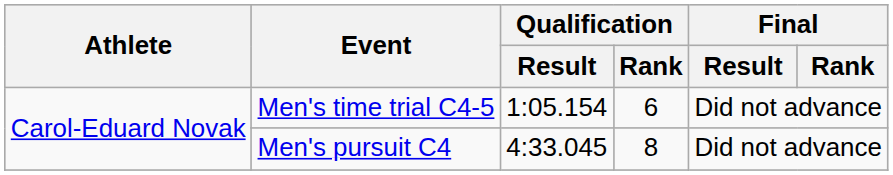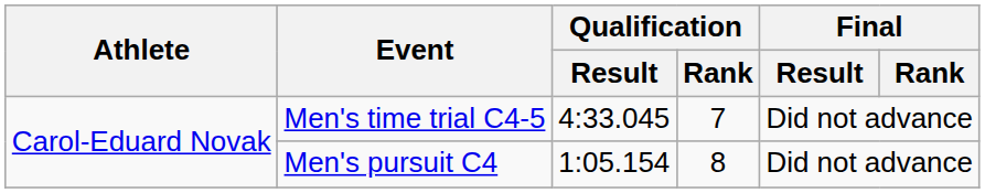 <table class="wikitable">
 <tr>
 <th rowspan="2">Athlete</th>
 <th rowspan="2">Event</th>
 <th colspan="2">Qualification</th>
 <th colspan="2">Final</th>
 </tr>
 <tr>
 <th>Result</th>
 <th>Rank</th>
 <th>Result</th>
 <th>Rank</th>
 </tr>
 <tr align="center">
 <td rowspan="2" align="left"><a href='#'>Carol-Eduard Novak</a></td>
 <td align="left"><a href='#'>Men's time trial C4-5</a></td>
-<td>1:05.154</td>
-<td>6</td>
+<td>4:33.045</td>
+<td>7</td>
 <td colspan="2">Did not advance</td>
 </tr>
 <tr align="center">
 <td align="left"><a href='#'>Men's pursuit C4</a></td>
-<td>4:33.045</td>
+<td>1:05.154</td>
 <td>8</td>
 <td colspan="2">Did not advance</td>
 </tr>
 </table>
